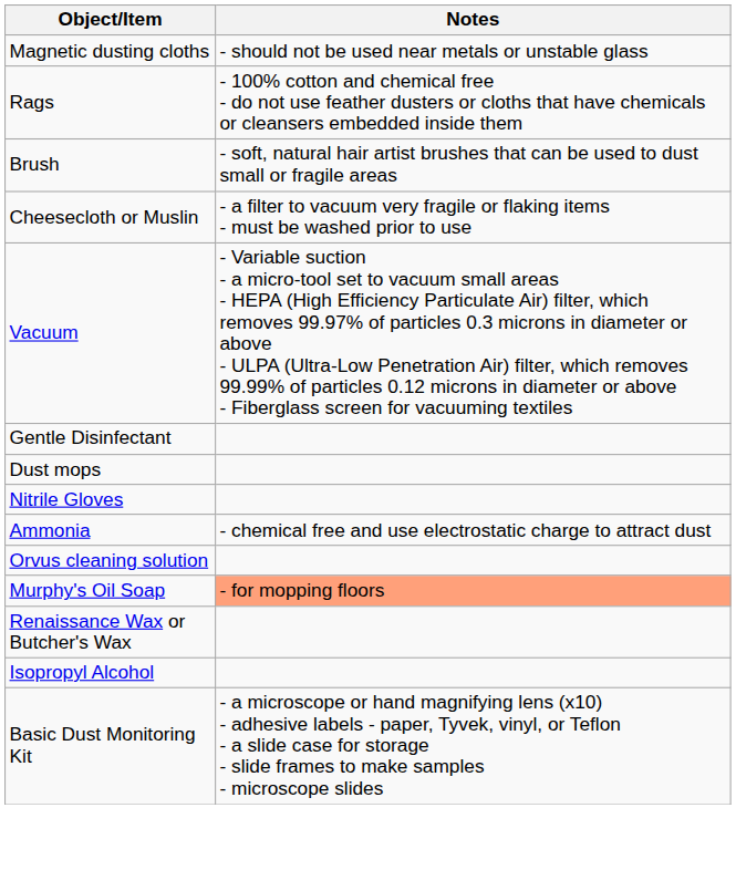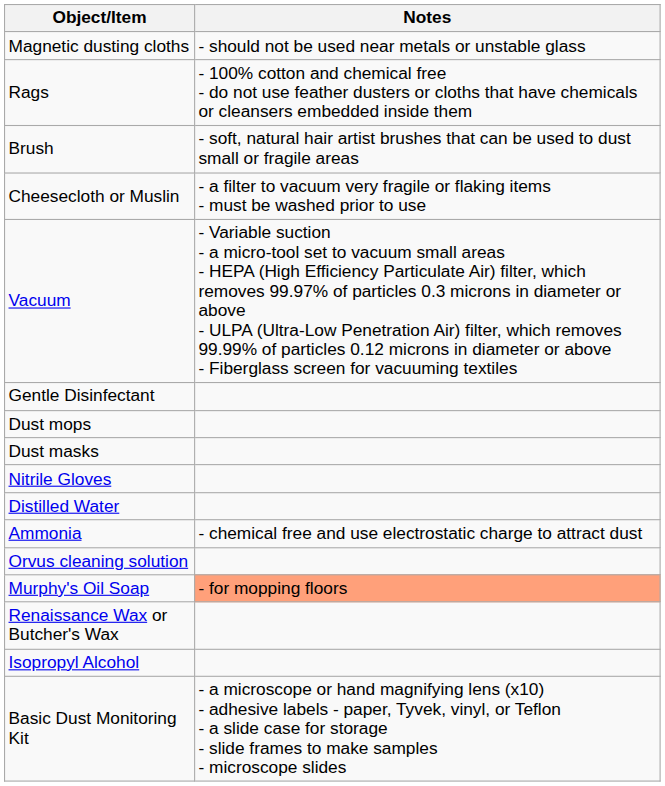 <table class="wikitable">
 <tr>
 <th>Object/Item</th>
 <th>Notes</th>
 </tr>
 <tr>
 <td>Magnetic dusting cloths</td>
 <td>- should not be used near metals or unstable glass</td>
 </tr>
 <tr>
 <td>Rags</td>
 <td>- 100% cotton and chemical free<br>- do not use feather dusters or cloths that have chemicals or cleansers embedded inside them</td>
 </tr>
 <tr>
 <td>Brush</td>
 <td>- soft, natural hair artist brushes that can be used to dust small or fragile areas</td>
 </tr>
 <tr>
 <td>Cheesecloth or Muslin</td>
 <td>- a filter to vacuum very fragile or flaking items<br>- must be washed prior to use</td>
 </tr>
 <tr>
 <td><a href='#'>Vacuum</a></td>
 <td>- Variable suction<br>- a micro-tool set to vacuum small areas<br>- HEPA (High Efficiency Particulate Air) filter, which removes 99.97% of particles 0.3 microns in diameter or above<br>- ULPA (Ultra-Low Penetration Air) filter, which removes 99.99% of particles 0.12 microns in diameter or above<br>- Fiberglass screen for vacuuming textiles</td>
 </tr>
 <tr>
 <td>Gentle Disinfectant</td>
 <td></td>
 </tr>
 <tr>
 <td>Dust mops</td>
 <td></td>
 </tr>
 <tr>
+<td>Dust masks</td>
+<td></td>
+</tr>
+<tr>
 <td><a href='#'>Nitrile Gloves</a></td>
+<td></td>
+</tr>
+<tr>
+<td><a href='#'>Distilled Water</a></td>
 <td></td>
 </tr>
 <tr>
 <td><a href='#'>Ammonia</a></td>
 <td>- chemical free and use electrostatic charge to attract dust</td>
 </tr>
 <tr>
 <td><a href='#'>Orvus cleaning solution</a></td>
 <td></td>
 </tr>
 <tr>
 <td><a href='#'>Murphy's Oil Soap</a></td>
 <td style="background: lightsalmon;">- for mopping floors</td>
 </tr>
 <tr>
 <td><a href='#'>Renaissance Wax</a> or Butcher's Wax</td>
 <td></td>
 </tr>
 <tr>
 <td><a href='#'>Isopropyl Alcohol</a></td>
 <td></td>
 </tr>
 <tr>
 <td>Basic Dust Monitoring Kit</td>
 <td>- a microscope or hand magnifying lens (x10)<br>- adhesive labels - paper, Tyvek, vinyl, or Teflon<br>- a slide case for storage<br>- slide frames to make samples<br>- microscope slides</td>
 </tr>
 </table>
